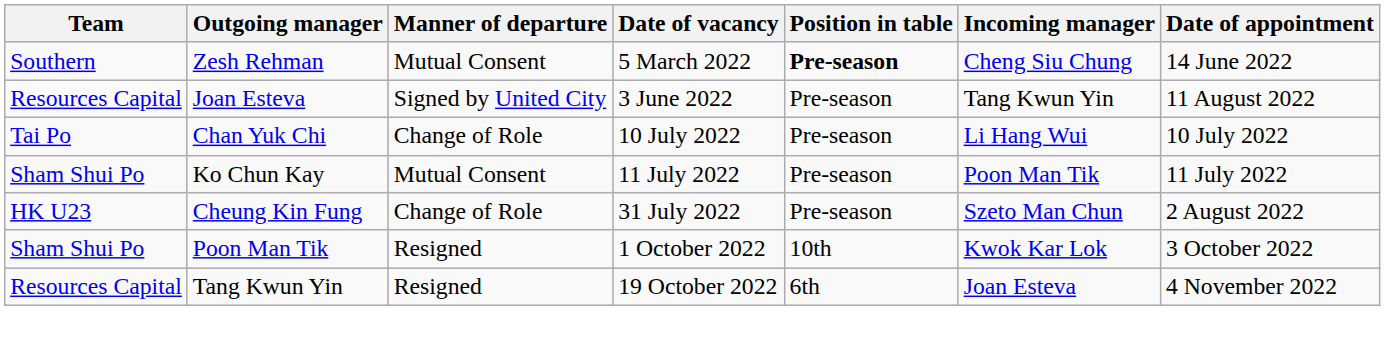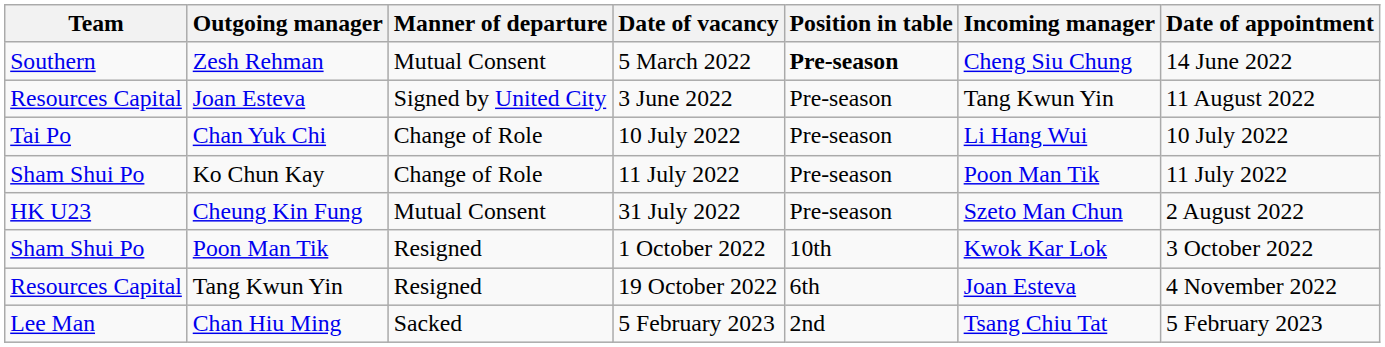 <table class="wikitable">
 <tr>
 <th>Team</th>
 <th>Outgoing manager</th>
 <th>Manner of departure</th>
 <th>Date of vacancy</th>
 <th>Position in table</th>
 <th>Incoming manager</th>
 <th>Date of appointment</th>
 </tr>
 <tr>
 <td><a href='#'>Southern</a></td>
 <td> <a href='#'>Zesh Rehman</a></td>
 <td>Mutual Consent</td>
 <td>5 March 2022</td>
 <td><strong>Pre-season</strong></td>
 <td> <a href='#'>Cheng Siu Chung</a></td>
 <td>14 June 2022</td>
 </tr>
 <tr>
 <td><a href='#'>Resources Capital</a></td>
 <td> <a href='#'>Joan Esteva</a></td>
 <td>Signed by <a href='#'>United City</a></td>
 <td>3 June 2022</td>
 <td>Pre-season</td>
 <td> Tang Kwun Yin</td>
 <td>11 August 2022</td>
 </tr>
 <tr>
 <td><a href='#'>Tai Po</a></td>
 <td> <a href='#'>Chan Yuk Chi</a></td>
 <td>Change of Role</td>
 <td>10 July 2022</td>
 <td>Pre-season</td>
 <td> <a href='#'>Li Hang Wui</a></td>
 <td>10 July 2022</td>
 </tr>
 <tr>
 <td><a href='#'>Sham Shui Po</a></td>
 <td> Ko Chun Kay</td>
-<td>Mutual Consent</td>
+<td>Change of Role</td>
 <td>11 July 2022</td>
 <td>Pre-season</td>
 <td> <a href='#'>Poon Man Tik</a></td>
 <td>11 July 2022</td>
 </tr>
 <tr>
 <td><a href='#'>HK U23</a></td>
 <td> <a href='#'>Cheung Kin Fung</a></td>
-<td>Change of Role</td>
+<td>Mutual Consent</td>
 <td>31 July 2022</td>
 <td>Pre-season</td>
 <td> <a href='#'>Szeto Man Chun</a></td>
 <td>2 August 2022</td>
 </tr>
 <tr>
 <td><a href='#'>Sham Shui Po</a></td>
 <td> <a href='#'>Poon Man Tik</a></td>
 <td>Resigned</td>
 <td>1 October 2022</td>
 <td>10th</td>
 <td> <a href='#'>Kwok Kar Lok</a></td>
 <td>3 October 2022</td>
 </tr>
 <tr>
 <td><a href='#'>Resources Capital</a></td>
 <td> Tang Kwun Yin</td>
 <td>Resigned</td>
 <td>19 October 2022</td>
 <td>6th</td>
 <td> <a href='#'>Joan Esteva</a></td>
 <td>4 November 2022</td>
 </tr>
+<tr>
+<td><a href='#'>Lee Man</a></td>
+<td> <a href='#'>Chan Hiu Ming</a></td>
+<td>Sacked</td>
+<td>5 February 2023</td>
+<td>2nd</td>
+<td> <a href='#'>Tsang Chiu Tat</a></td>
+<td>5 February 2023</td>
+</tr>
 </table>
